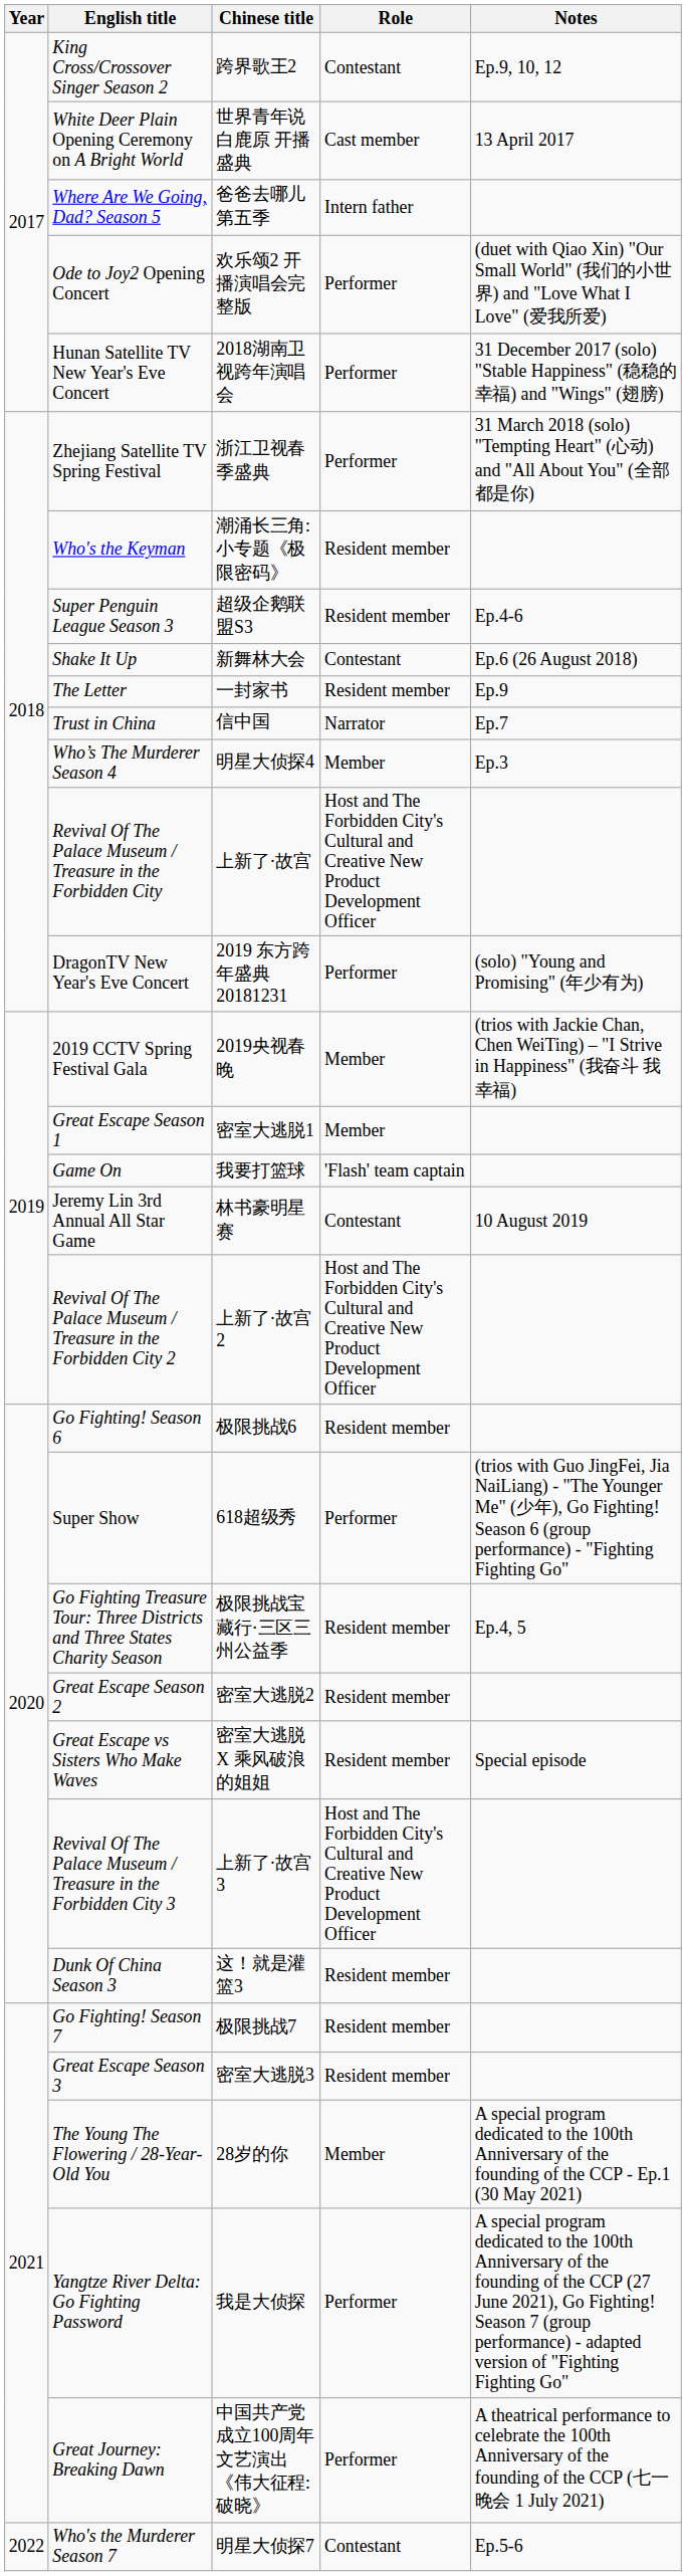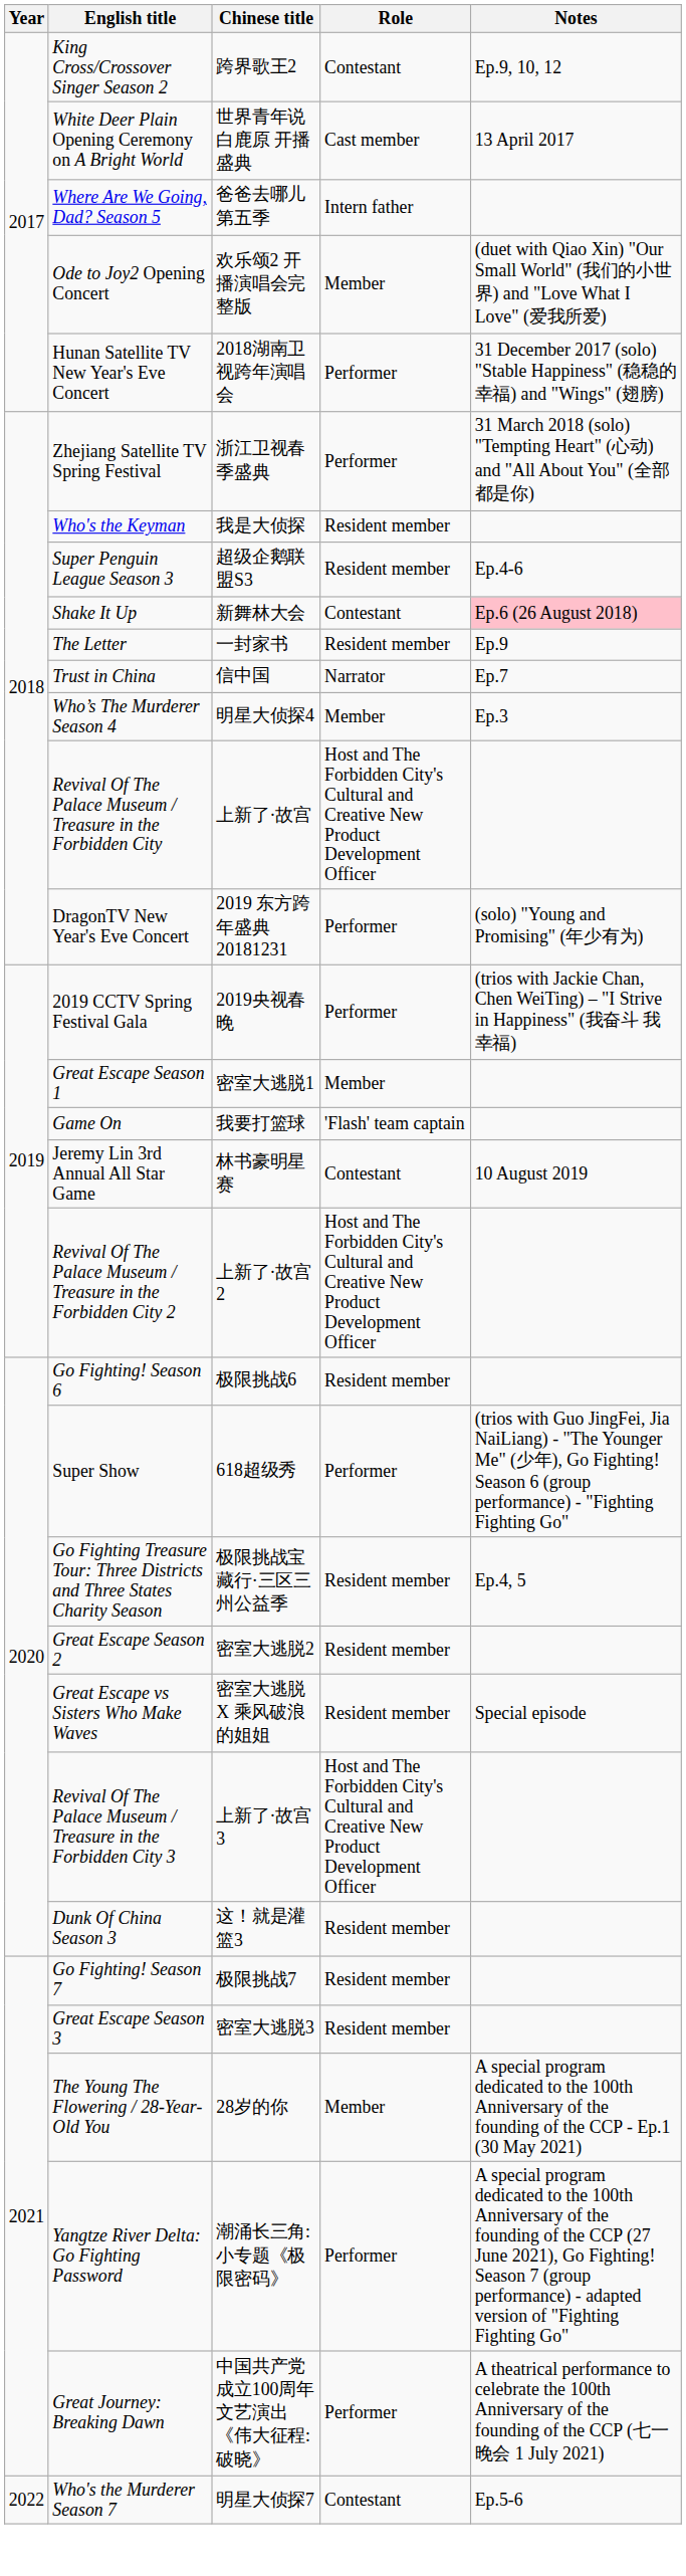 <table class="wikitable sortable">
 <tr>
 <th>Year</th>
 <th>English title</th>
 <th>Chinese title</th>
 <th>Role</th>
 <th>Notes</th>
 </tr>
 <tr>
 <td rowspan=5>2017</td>
 <td><em>King Cross/Crossover Singer Season 2</em></td>
 <td>跨界歌王2</td>
 <td>Contestant</td>
 <td>Ep.9, 10, 12</td>
 </tr>
 <tr>
 <td><em>White Deer Plain</em> Opening Ceremony on <em>A Bright World</em></td>
 <td>世界青年说 白鹿原 开播盛典</td>
 <td>Cast member</td>
 <td>13 April 2017</td>
 </tr>
 <tr>
 <td><em><a href='#'>Where Are We Going, Dad? Season 5</a></em></td>
 <td>爸爸去哪儿第五季</td>
 <td>Intern father</td>
 <td></td>
 </tr>
 <tr>
 <td><em>Ode to Joy2</em> Opening Concert</td>
 <td>欢乐颂2 开播演唱会完整版</td>
-<td>Performer</td>
+<td>Member</td>
 <td>(duet with Qiao Xin) "Our Small World" (我们的小世界) and "Love What I Love" (爱我所爱)</td>
 </tr>
 <tr>
 <td>Hunan Satellite TV New Year's Eve Concert</td>
 <td>2018湖南卫视跨年演唱会</td>
 <td>Performer</td>
 <td>31 December 2017 (solo) "Stable Happiness" (稳稳的幸福) and "Wings" (翅膀)</td>
 </tr>
 <tr>
 <td rowspan=9>2018</td>
 <td>Zhejiang Satellite TV Spring Festival</td>
 <td>浙江卫视春季盛典</td>
 <td>Performer</td>
 <td>31 March 2018 (solo) "Tempting Heart" (心动) and "All About You" (全部都是你)</td>
 </tr>
 <tr>
 <td><em><a href='#'>Who's the Keyman</a></em></td>
-<td>潮涌长三角: 小专题《极限密码》</td>
+<td>我是大侦探</td>
 <td>Resident member</td>
 <td></td>
 </tr>
 <tr>
 <td><em>Super Penguin League Season 3</em></td>
 <td>超级企鹅联盟S3</td>
 <td>Resident member</td>
 <td>Ep.4-6</td>
 </tr>
 <tr>
 <td><em>Shake It Up</em></td>
 <td>新舞林大会</td>
 <td>Contestant</td>
-<td>Ep.6 (26 August 2018)</td>
+<td style="background: pink;">Ep.6 (26 August 2018)</td>
 </tr>
 <tr>
 <td><em>The Letter</em></td>
 <td>一封家书</td>
 <td>Resident member</td>
 <td>Ep.9</td>
 </tr>
 <tr>
 <td><em>Trust in China</em></td>
 <td>信中国</td>
 <td>Narrator</td>
 <td>Ep.7</td>
 </tr>
 <tr>
 <td><em>Who’s The Murderer Season 4</em></td>
 <td>明星大侦探4</td>
 <td>Member</td>
 <td>Ep.3</td>
 </tr>
 <tr>
 <td><em>Revival Of The Palace Museum / Treasure in the Forbidden City</em></td>
 <td>上新了·故宫</td>
 <td>Host and The Forbidden City's Cultural and Creative New Product Development Officer</td>
 <td></td>
 </tr>
 <tr>
 <td>DragonTV New Year's Eve Concert</td>
 <td>2019 东方跨年盛典 20181231</td>
 <td>Performer</td>
 <td>(solo) "Young and Promising" (年少有为)</td>
 </tr>
 <tr>
 <td rowspan=5>2019</td>
 <td>2019 CCTV Spring Festival Gala</td>
 <td>2019央视春晚</td>
-<td>Member</td>
+<td>Performer</td>
 <td>(trios with Jackie Chan, Chen WeiTing) – "I Strive in Happiness" (我奋斗 我幸福)</td>
 </tr>
 <tr>
 <td><em>Great Escape Season 1</em></td>
 <td>密室大逃脱1</td>
 <td>Member</td>
 <td></td>
 </tr>
 <tr>
 <td><em>Game On</em></td>
 <td>我要打篮球</td>
 <td>'Flash' team captain</td>
 <td></td>
 </tr>
 <tr>
 <td>Jeremy Lin 3rd Annual All Star Game</td>
 <td>林书豪明星赛</td>
 <td>Contestant</td>
 <td> 10 August 2019</td>
 </tr>
 <tr>
 <td><em>Revival Of The Palace Museum / Treasure in the Forbidden City 2</em></td>
 <td>上新了·故宫2</td>
 <td>Host and The Forbidden City's Cultural and Creative New Product Development Officer</td>
 <td></td>
 </tr>
 <tr>
 <td rowspan="7">2020</td>
 <td><em>Go Fighting! Season 6</em></td>
 <td>极限挑战6</td>
 <td>Resident member</td>
 <td></td>
 </tr>
 <tr>
 <td>Super Show</td>
 <td>618超级秀</td>
 <td>Performer</td>
 <td>(trios with Guo JingFei, Jia NaiLiang) - "The Younger Me" (少年), Go Fighting! Season 6 (group performance) - "Fighting Fighting Go"</td>
 </tr>
 <tr>
 <td><em>Go Fighting Treasure Tour: Three Districts and Three States Charity Season</em></td>
 <td>极限挑战宝藏行·三区三州公益季</td>
 <td>Resident member</td>
 <td>Ep.4, 5</td>
 </tr>
 <tr>
 <td><em>Great Escape Season 2</em></td>
 <td>密室大逃脱2</td>
 <td>Resident member</td>
 <td></td>
 </tr>
 <tr>
 <td><em>Great Escape vs Sisters Who Make Waves</em></td>
 <td>密室大逃脱 X 乘风破浪的姐姐</td>
 <td>Resident member</td>
 <td> Special episode</td>
 </tr>
 <tr>
 <td><em>Revival Of The Palace Museum / Treasure in the Forbidden City 3</em></td>
 <td>上新了·故宫3</td>
 <td>Host and The Forbidden City's Cultural and Creative New Product Development Officer</td>
 <td></td>
 </tr>
 <tr>
 <td><em>Dunk Of China Season 3</em></td>
 <td>这！就是灌篮3</td>
 <td>Resident member</td>
 <td></td>
 </tr>
 <tr>
 <td rowspan="5">2021</td>
 <td><em>Go Fighting! Season 7</em></td>
 <td>极限挑战7</td>
 <td>Resident member</td>
 <td></td>
 </tr>
 <tr>
 <td><em>Great Escape Season 3</em></td>
 <td>密室大逃脱3</td>
 <td>Resident member</td>
 <td></td>
 </tr>
 <tr>
 <td><em>The Young The Flowering / 28-Year-Old You</em></td>
 <td>28岁的你</td>
 <td>Member</td>
 <td>A special program dedicated to the 100th Anniversary of the founding of the CCP - Ep.1 (30 May 2021)</td>
 </tr>
 <tr>
 <td><em>Yangtze River Delta: Go Fighting Password</em></td>
-<td>我是大侦探</td>
+<td>潮涌长三角: 小专题《极限密码》</td>
 <td>Performer</td>
 <td>A special program dedicated to the 100th Anniversary of the founding of the CCP (27 June 2021), Go Fighting! Season 7 (group performance) - adapted version of "Fighting Fighting Go"</td>
 </tr>
 <tr>
 <td><em>Great Journey: Breaking Dawn</em></td>
 <td>中国共产党成立100周年文艺演出《伟大征程:破晓》</td>
 <td>Performer</td>
 <td>A theatrical performance to celebrate the 100th Anniversary of the founding of the CCP (七一晚会 1 July 2021)</td>
 </tr>
 <tr>
 <td rowspan="1">2022</td>
 <td><em>Who's the Murderer Season 7</em></td>
 <td>明星大侦探7</td>
 <td>Contestant</td>
 <td>Ep.5-6</td>
 </tr>
 </table>
